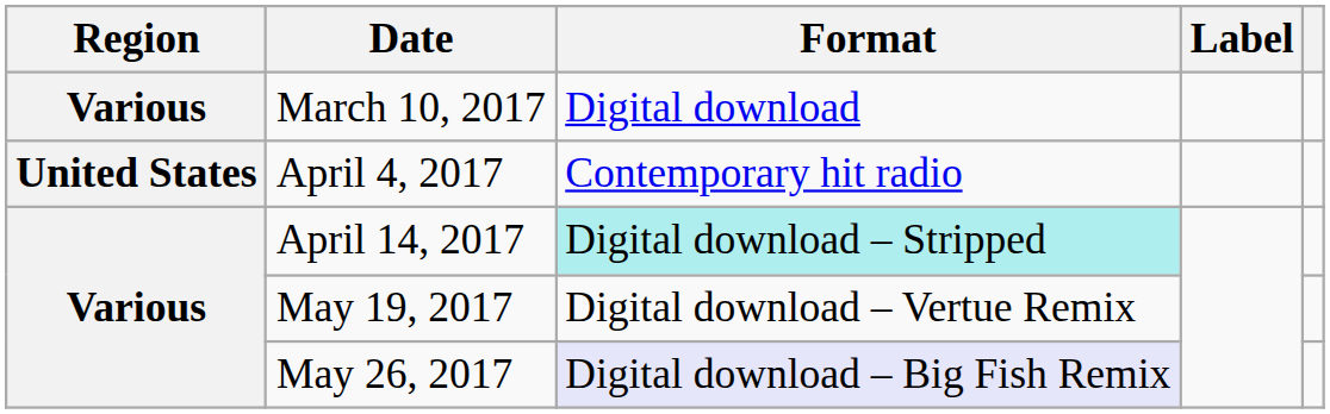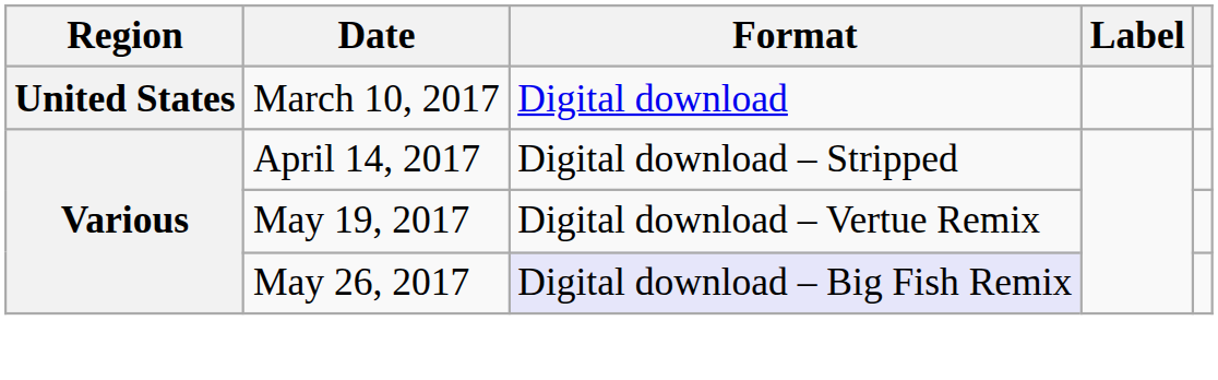 <table class="wikitable plainrowheaders">
 <tr>
 <th scope="col">Region</th>
 <th scope="col">Date</th>
 <th scope="col">Format</th>
 <th scope="col">Label</th>
 <th scope="col"></th>
 </tr>
 <tr>
-<th scope="row">Various</th>
+<th scope="row">United States</th>
 <td>March 10, 2017</td>
 <td><a href='#'>Digital download</a></td>
 <td></td>
 <td align="center"></td>
 </tr>
 <tr>
-<th scope="row">United States</th>
-<td>April 4, 2017</td>
-<td><a href='#'>Contemporary hit radio</a></td>
-<td></td>
-<td align="center"></td>
-</tr>
-<tr>
 <th scope="row" rowspan="3">Various</th>
 <td>April 14, 2017</td>
-<td style="background: paleturquoise;">Digital download – Stripped</td>
+<td>Digital download – Stripped</td>
 <td rowspan="3"></td>
 <td align="center"></td>
 </tr>
 <tr>
 <td>May 19, 2017</td>
 <td>Digital download – Vertue Remix</td>
 <td align="center"></td>
 </tr>
 <tr>
 <td>May 26, 2017</td>
 <td style="background: lavender;">Digital download – Big Fish Remix</td>
 <td align="center"></td>
 </tr>
 </table>
